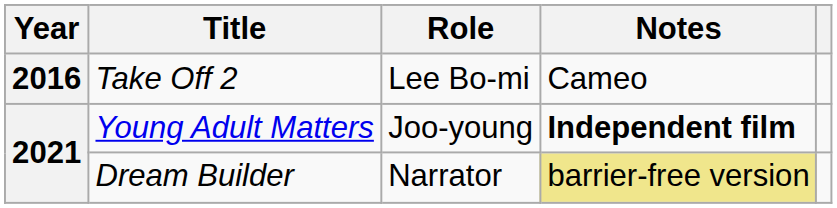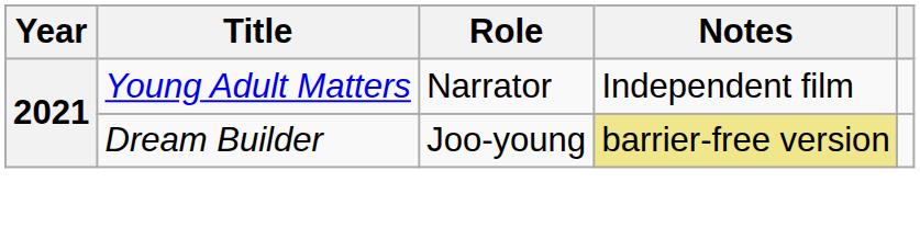 <table class="wikitable plainrowheaders sortable">
 <tr>
 <th scope="col">Year</th>
 <th scope="col">Title</th>
 <th scope="col">Role</th>
 <th scope="col">Notes</th>
 <th scope="col" class="unsortable"></th>
 </tr>
 <tr>
-<th scope="row">2016</th>
-<td><em>Take Off 2</em></td>
-<td>Lee Bo-mi</td>
-<td>Cameo</td>
-<td style="text-align:center"></td>
-</tr>
-<tr>
 <th scope="row" rowspan="2">2021</th>
 <td><em><a href='#'>Young Adult Matters</a></em></td>
-<td>Joo-young</td>
-<td><strong>Independent film</strong></td>
+<td>Narrator</td>
+<td>Independent film</td>
 <td style="text-align:center"></td>
 </tr>
 <tr>
 <td><em>Dream Builder</em></td>
-<td>Narrator</td>
+<td>Joo-young</td>
 <td style="background: khaki;">barrier-free version</td>
 <td style="text-align:center"></td>
 </tr>
 </table>
